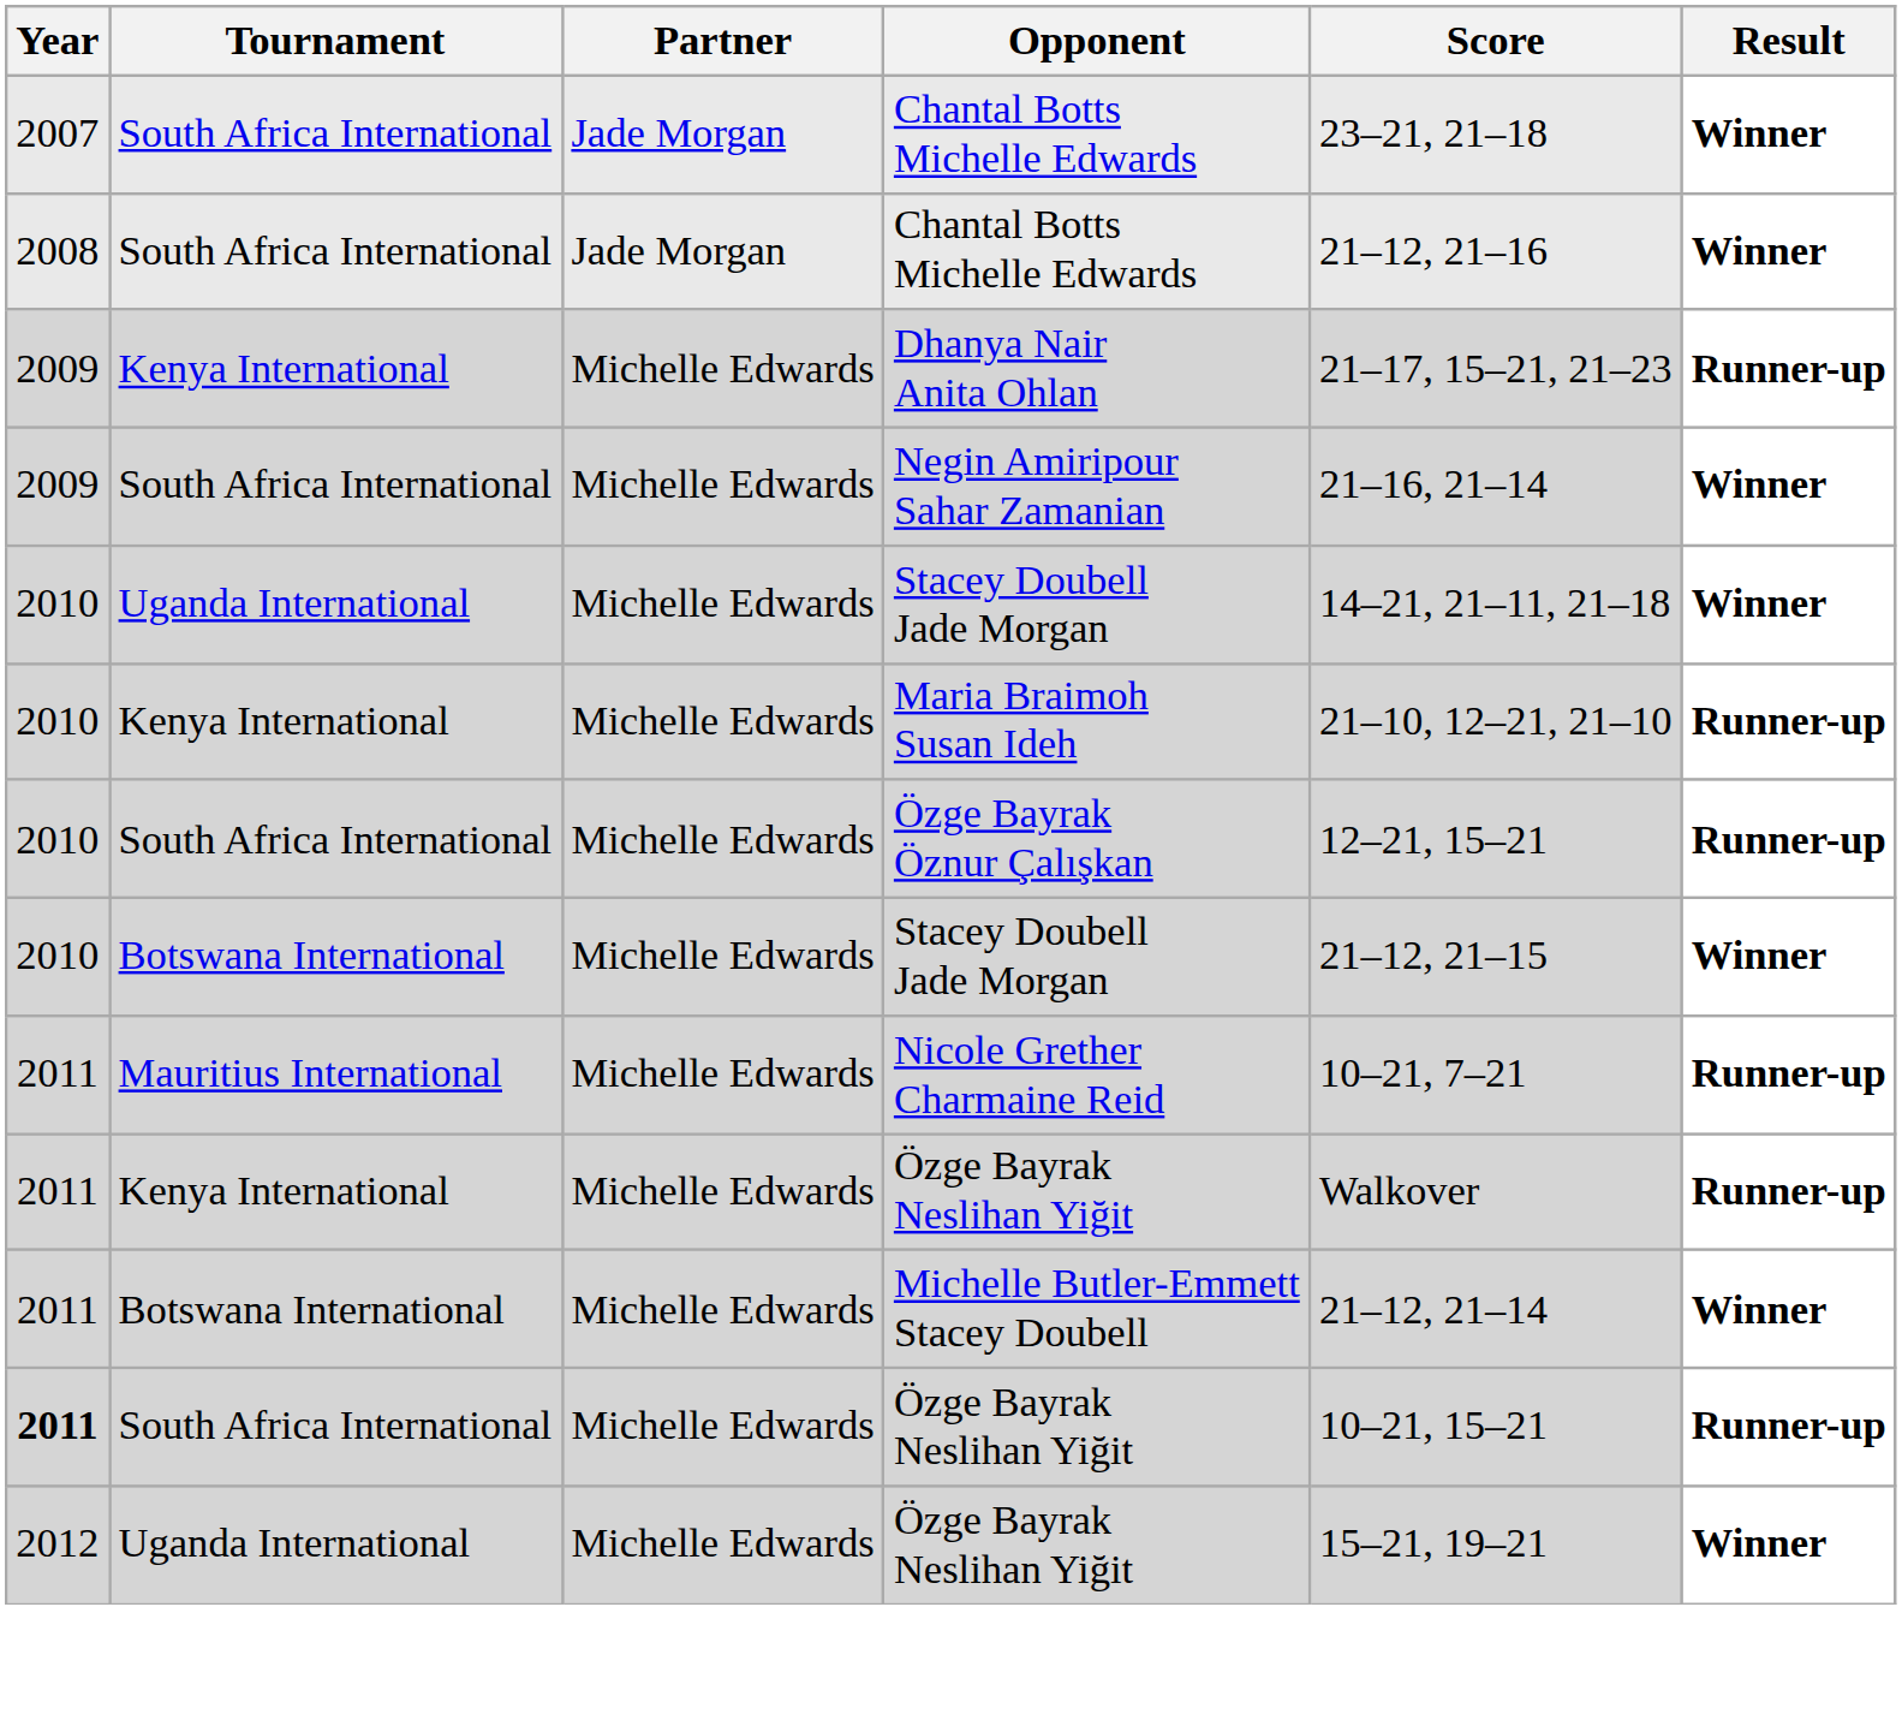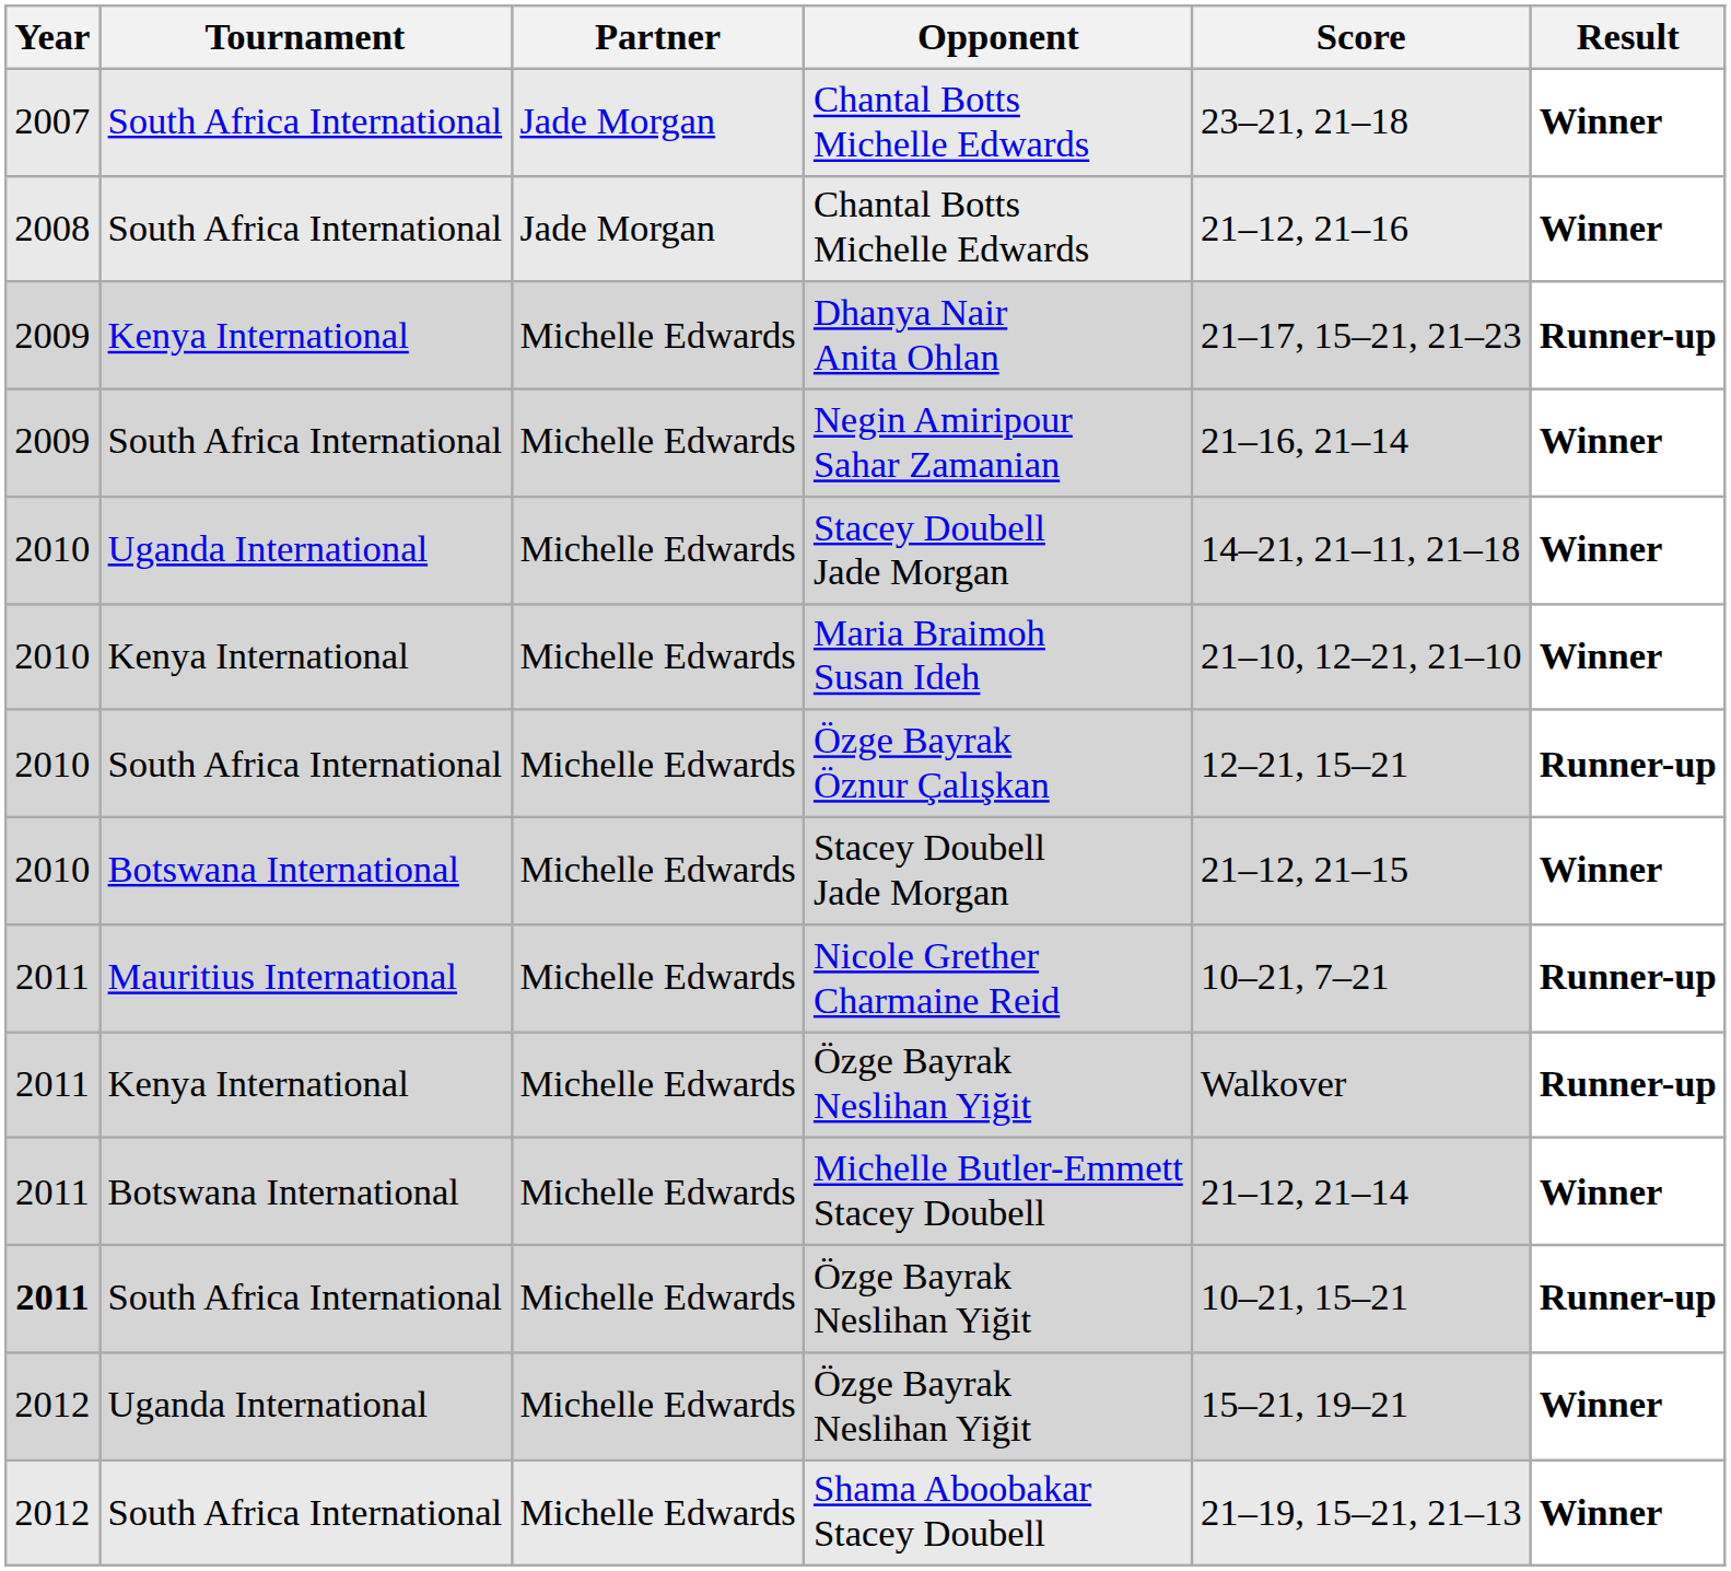 <table class="sortable wikitable" style="font-size: 90%;">
 <tr>
 <th>Year</th>
 <th>Tournament</th>
 <th>Partner</th>
 <th>Opponent</th>
 <th>Score</th>
 <th>Result</th>
 </tr>
 <tr style="background:#E9E9E9">
 <td align="center">2007</td>
 <td align="left"><a href='#'>South Africa International</a></td>
 <td align="left"> <a href='#'>Jade Morgan</a></td>
 <td align="left"> <a href='#'>Chantal Botts</a><br> <a href='#'>Michelle Edwards</a></td>
 <td align="left">23–21, 21–18</td>
 <td style="text-align:left; background:white"> <strong>Winner</strong></td>
 </tr>
 <tr style="background:#E9E9E9">
 <td align="center">2008</td>
 <td align="left">South Africa International</td>
 <td align="left"> Jade Morgan</td>
 <td align="left"> Chantal Botts<br> Michelle Edwards</td>
 <td align="left">21–12, 21–16</td>
 <td style="text-align:left; background:white"> <strong>Winner</strong></td>
 </tr>
 <tr style="background:#D5D5D5">
 <td align="center">2009</td>
 <td align="left"><a href='#'>Kenya International</a></td>
 <td align="left"> Michelle Edwards</td>
 <td align="left"> <a href='#'>Dhanya Nair</a><br> <a href='#'>Anita Ohlan</a></td>
 <td align="left">21–17, 15–21, 21–23</td>
 <td style="text-align:left; background:white"> <strong>Runner-up</strong></td>
 </tr>
 <tr style="background:#D5D5D5">
 <td align="center">2009</td>
 <td align="left">South Africa International</td>
 <td align="left"> Michelle Edwards</td>
 <td align="left"> <a href='#'>Negin Amiripour</a><br> <a href='#'>Sahar Zamanian</a></td>
 <td align="left">21–16, 21–14</td>
 <td style="text-align:left; background:white"> <strong>Winner</strong></td>
 </tr>
 <tr style="background:#D5D5D5">
 <td align="center">2010</td>
 <td align="left"><a href='#'>Uganda International</a></td>
 <td align="left"> Michelle Edwards</td>
 <td align="left"> <a href='#'>Stacey Doubell</a><br> Jade Morgan</td>
 <td align="left">14–21, 21–11, 21–18</td>
 <td style="text-align:left; background:white"> <strong>Winner</strong></td>
 </tr>
 <tr style="background:#D5D5D5">
 <td align="center">2010</td>
 <td align="left">Kenya International</td>
 <td align="left"> Michelle Edwards</td>
 <td align="left"> <a href='#'>Maria Braimoh</a><br> <a href='#'>Susan Ideh</a></td>
 <td align="left">21–10, 12–21, 21–10</td>
-<td style="text-align:left; background:white"> <strong>Runner-up</strong></td>
+<td style="text-align:left; background:white"> <strong>Winner</strong></td>
 </tr>
 <tr style="background:#D5D5D5">
 <td align="center">2010</td>
 <td align="left">South Africa International</td>
 <td align="left"> Michelle Edwards</td>
 <td align="left"> <a href='#'>Özge Bayrak</a><br> <a href='#'>Öznur Çalışkan</a></td>
 <td align="left">12–21, 15–21</td>
 <td style="text-align:left; background:white"> <strong>Runner-up</strong></td>
 </tr>
 <tr style="background:#D5D5D5">
 <td align="center">2010</td>
 <td align="left"><a href='#'>Botswana International</a></td>
 <td align="left"> Michelle Edwards</td>
 <td align="left"> Stacey Doubell<br> Jade Morgan</td>
 <td align="left">21–12, 21–15</td>
 <td style="text-align:left; background:white"> <strong>Winner</strong></td>
 </tr>
 <tr style="background:#D5D5D5">
 <td align="center">2011</td>
 <td align="left"><a href='#'>Mauritius International</a></td>
 <td align="left"> Michelle Edwards</td>
 <td align="left"> <a href='#'>Nicole Grether</a><br> <a href='#'>Charmaine Reid</a></td>
 <td align="left">10–21, 7–21</td>
 <td style="text-align:left; background:white"> <strong>Runner-up</strong></td>
 </tr>
 <tr style="background:#D5D5D5">
 <td align="center">2011</td>
 <td align="left">Kenya International</td>
 <td align="left"> Michelle Edwards</td>
 <td align="left"> Özge Bayrak<br> <a href='#'>Neslihan Yiğit</a></td>
 <td align="left">Walkover</td>
 <td style="text-align:left; background:white"> <strong>Runner-up</strong></td>
 </tr>
 <tr style="background:#D5D5D5">
 <td align="center">2011</td>
 <td align="left">Botswana International</td>
 <td align="left"> Michelle Edwards</td>
 <td align="left"> <a href='#'>Michelle Butler-Emmett</a><br> Stacey Doubell</td>
 <td align="left">21–12, 21–14</td>
 <td style="text-align:left; background:white"> <strong>Winner</strong></td>
 </tr>
 <tr style="background:#D5D5D5">
 <td align="center"><strong>2011</strong></td>
 <td align="left">South Africa International</td>
 <td align="left"> Michelle Edwards</td>
 <td align="left"> Özge Bayrak<br> Neslihan Yiğit</td>
 <td align="left">10–21, 15–21</td>
 <td style="text-align:left; background:white"> <strong>Runner-up</strong></td>
 </tr>
 <tr style="background:#D5D5D5">
 <td align="center">2012</td>
 <td align="left">Uganda International</td>
 <td align="left"> Michelle Edwards</td>
 <td align="left"> Özge Bayrak<br> Neslihan Yiğit</td>
 <td align="left">15–21, 19–21</td>
 <td style="text-align:left; background:white"> <strong>Winner</strong></td>
 </tr>
+<tr style="background:#E9E9E9">
+<td align="center">2012</td>
+<td align="left">South Africa International</td>
+<td align="left"> Michelle Edwards</td>
+<td align="left"> <a href='#'>Shama Aboobakar</a><br> Stacey Doubell</td>
+<td align="left">21–19, 15–21, 21–13</td>
+<td style="text-align:left; background:white"> <strong>Winner</strong></td>
+</tr>
 </table>
